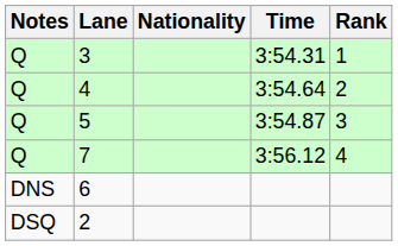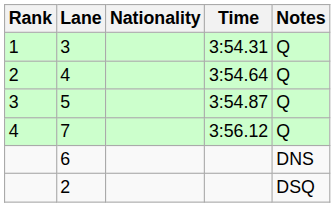 <table class="wikitable">
 <tr>
-<th>Notes</th>
+<th>Rank</th>
 <th>Lane</th>
 <th>Nationality</th>
 <th>Time</th>
-<th>Rank</th>
+<th>Notes</th>
 </tr>
 <tr bgcolor=ccffcc>
-<td>Q</td>
+<td>1</td>
 <td>3</td>
 <td></td>
 <td>3:54.31</td>
-<td>1</td>
+<td>Q</td>
 </tr>
 <tr bgcolor=ccffcc>
-<td>Q</td>
+<td>2</td>
 <td>4</td>
 <td></td>
 <td>3:54.64</td>
-<td>2</td>
+<td>Q</td>
 </tr>
 <tr bgcolor=ccffcc>
-<td>Q</td>
+<td>3</td>
 <td>5</td>
 <td></td>
 <td>3:54.87</td>
-<td>3</td>
+<td>Q</td>
 </tr>
 <tr bgcolor=ccffcc>
-<td>Q</td>
+<td>4</td>
 <td>7</td>
 <td></td>
 <td>3:56.12</td>
-<td>4</td>
+<td>Q</td>
 </tr>
 <tr>
-<td>DNS</td>
+<td></td>
 <td>6</td>
 <td></td>
 <td></td>
-<td></td>
+<td>DNS</td>
 </tr>
 <tr>
-<td>DSQ</td>
+<td></td>
 <td>2</td>
 <td></td>
 <td></td>
-<td></td>
+<td>DSQ</td>
 </tr>
 </table>
